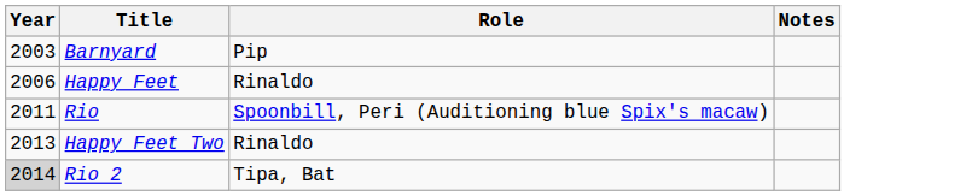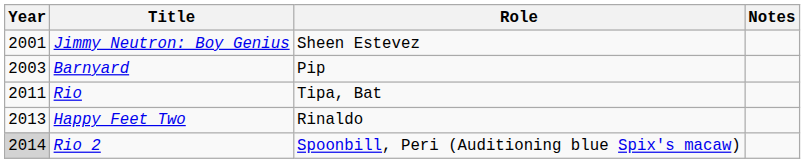 <table class="wikitable">
 <tr>
 <th>Year</th>
 <th>Title</th>
 <th>Role</th>
 <th>Notes</th>
 </tr>
 <tr>
+<td>2001</td>
+<td><em><a href='#'>Jimmy Neutron: Boy Genius</a></em></td>
+<td>Sheen Estevez</td>
+<td></td>
+</tr>
+<tr>
 <td>2003</td>
 <td><em><a href='#'>Barnyard</a></em></td>
 <td>Pip</td>
 <td></td>
 </tr>
 <tr>
-<td>2006</td>
-<td><em><a href='#'>Happy Feet</a></em></td>
-<td>Rinaldo</td>
-<td></td>
-</tr>
-<tr>
 <td>2011</td>
 <td><em><a href='#'>Rio</a></em></td>
-<td><a href='#'>Spoonbill</a>, Peri (Auditioning blue <a href='#'>Spix's macaw</a>)</td>
+<td>Tipa, Bat</td>
 <td></td>
 </tr>
 <tr>
 <td>2013</td>
 <td><em><a href='#'>Happy Feet Two</a></em></td>
 <td>Rinaldo</td>
 <td></td>
 </tr>
 <tr>
 <td style="background: lightgrey;">2014</td>
 <td><em><a href='#'>Rio 2</a></em></td>
-<td>Tipa, Bat</td>
+<td><a href='#'>Spoonbill</a>, Peri (Auditioning blue <a href='#'>Spix's macaw</a>)</td>
 <td></td>
 </tr>
 </table>
